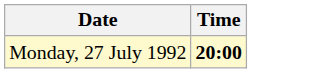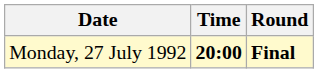 <table class="wikitable">
 <tr>
 <th>Date</th>
 <th>Time</th>
+<th>Round</th>
 </tr>
 <tr style=background:lemonchiffon>
 <td>Monday, 27 July 1992</td>
 <td><strong>20:00</strong></td>
+<td><strong>Final</strong></td>
 </tr>
 </table>
